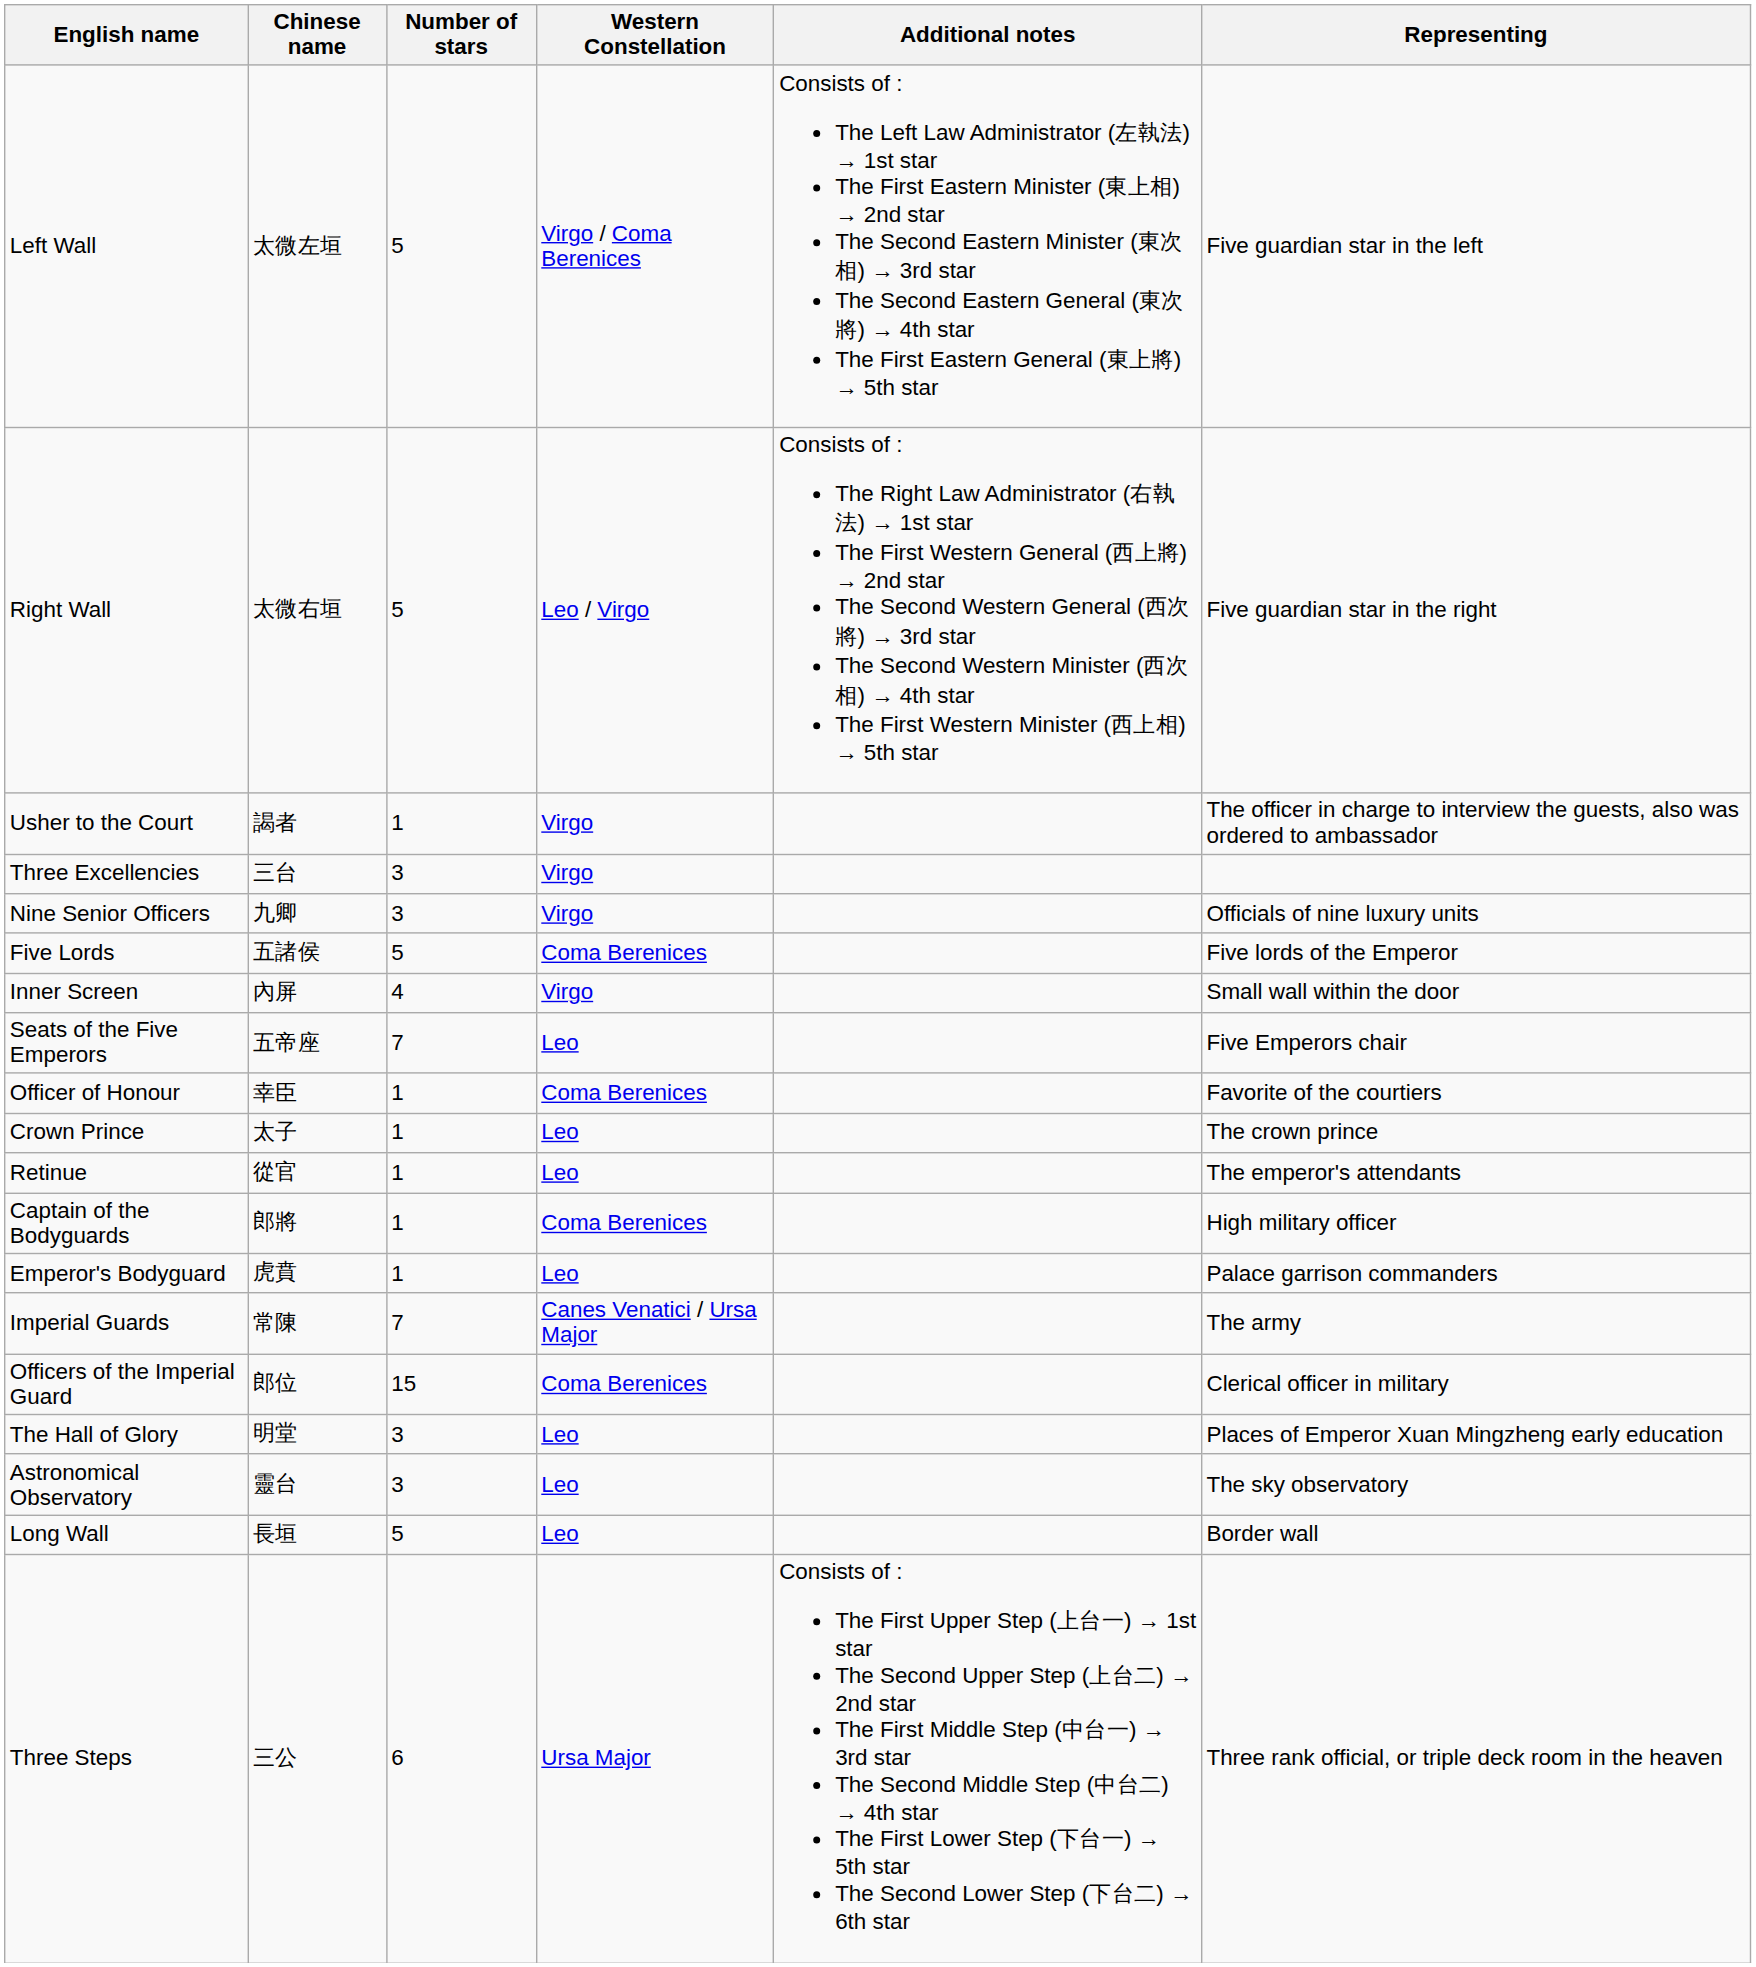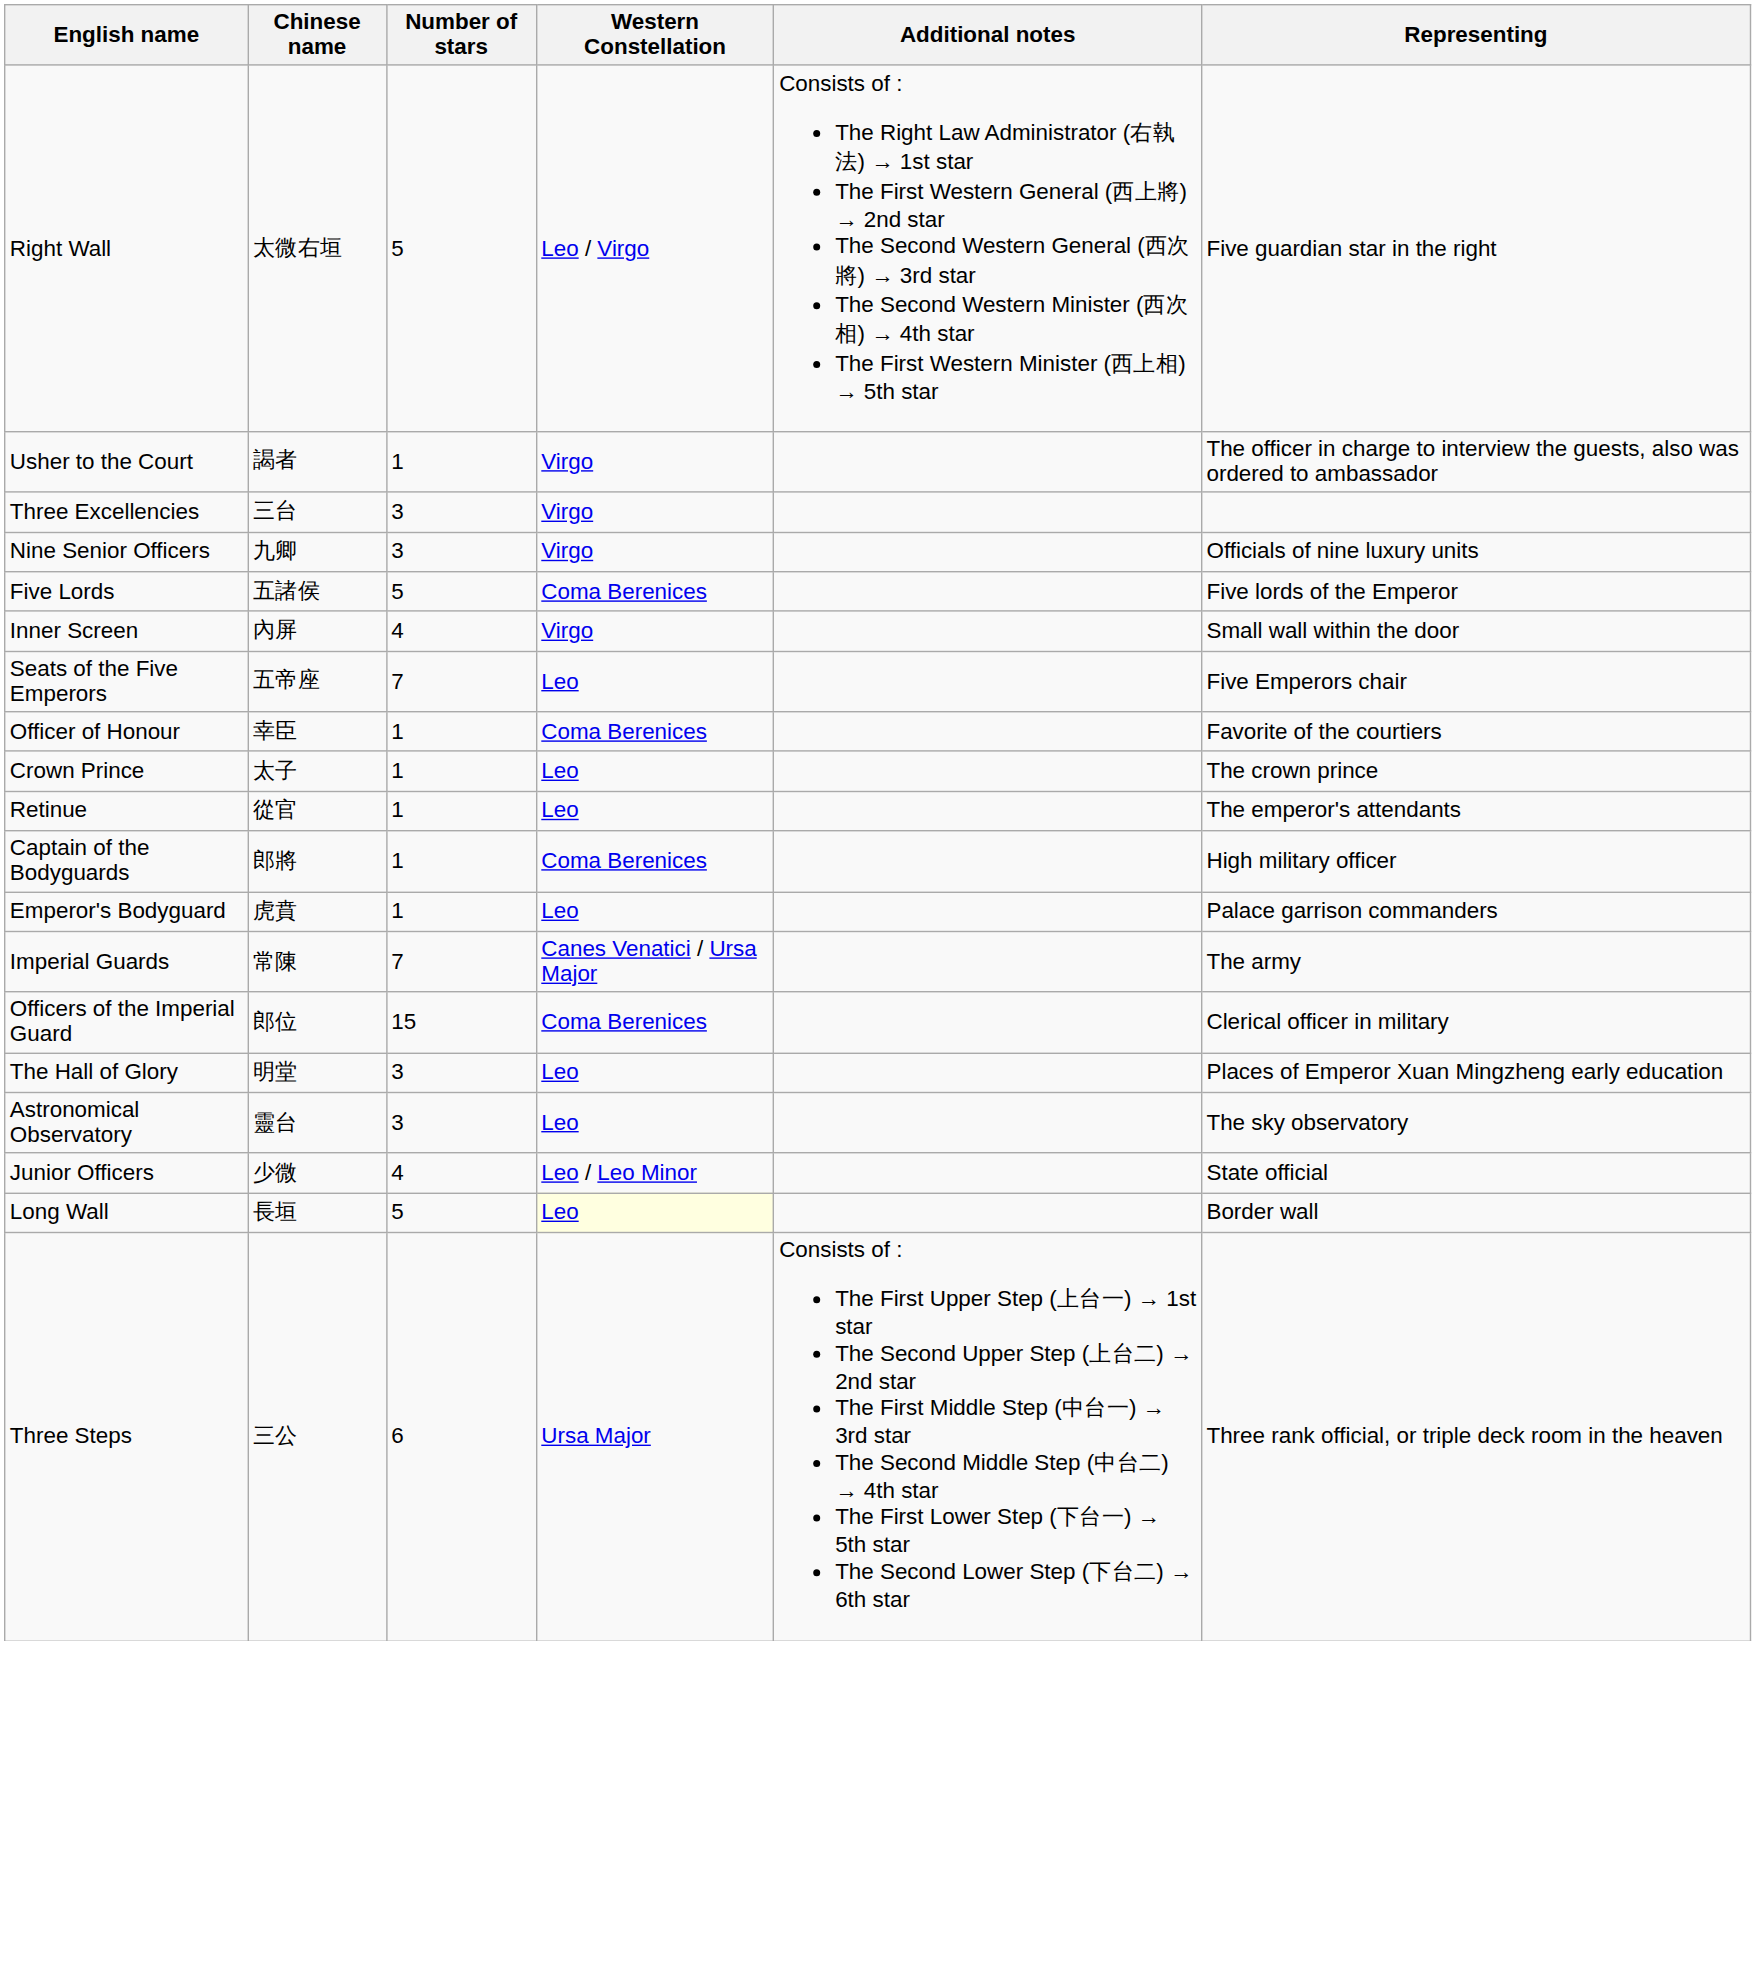 <table class="wikitable">
 <tr>
 <th>English name</th>
 <th>Chinese name</th>
 <th>Number of stars</th>
 <th>Western Constellation</th>
 <th>Additional notes</th>
 <th>Representing</th>
-</tr>
-<tr>
-<td>Left Wall</td>
-<td>太微左垣</td>
-<td>5</td>
-<td><a href='#'>Virgo</a> / <a href='#'>Coma Berenices</a></td>
-<td>Consists of :<br><ul><li>The Left Law Administrator (左執法) → 1st star</li><li>The First Eastern Minister (東上相) → 2nd star</li><li>The Second Eastern Minister (東次相) → 3rd star</li><li>The Second Eastern General (東次將) → 4th star</li><li>The First Eastern General (東上將) → 5th star</li></ul></td>
-<td>Five guardian star in the left</td>
 </tr>
 <tr>
 <td>Right Wall</td>
 <td>太微右垣</td>
 <td>5</td>
 <td><a href='#'>Leo</a> / <a href='#'>Virgo</a></td>
 <td>Consists of :<br><ul><li>The Right Law Administrator (右執法) → 1st star</li><li>The First Western General (西上將) → 2nd star</li><li>The Second Western General (西次將) → 3rd star</li><li>The Second Western Minister (西次相) → 4th star</li><li>The First Western Minister (西上相) → 5th star</li></ul></td>
 <td>Five guardian star in the right</td>
 </tr>
 <tr>
 <td>Usher to the Court</td>
 <td>謁者</td>
 <td>1</td>
 <td><a href='#'>Virgo</a></td>
 <td></td>
 <td>The officer in charge to interview the guests, also was ordered to ambassador</td>
 </tr>
 <tr>
 <td>Three Excellencies</td>
 <td>三台</td>
 <td>3</td>
 <td><a href='#'>Virgo</a></td>
 <td></td>
 <td></td>
 </tr>
 <tr>
 <td>Nine Senior Officers</td>
 <td>九卿</td>
 <td>3</td>
 <td><a href='#'>Virgo</a></td>
 <td></td>
 <td>Officials of nine luxury units</td>
 </tr>
 <tr>
 <td>Five Lords</td>
 <td>五諸侯</td>
 <td>5</td>
 <td><a href='#'>Coma Berenices</a></td>
 <td></td>
 <td>Five lords of the Emperor</td>
 </tr>
 <tr>
 <td>Inner Screen</td>
 <td>內屏</td>
 <td>4</td>
 <td><a href='#'>Virgo</a></td>
 <td></td>
 <td>Small wall within the door</td>
 </tr>
 <tr>
 <td>Seats of the Five Emperors</td>
 <td>五帝座</td>
 <td>7</td>
 <td><a href='#'>Leo</a></td>
 <td></td>
 <td>Five Emperors chair</td>
 </tr>
 <tr>
 <td>Officer of Honour</td>
 <td>幸臣</td>
 <td>1</td>
 <td><a href='#'>Coma Berenices</a></td>
 <td></td>
 <td>Favorite of the courtiers</td>
 </tr>
 <tr>
 <td>Crown Prince</td>
 <td>太子</td>
 <td>1</td>
 <td><a href='#'>Leo</a></td>
 <td></td>
 <td>The crown prince</td>
 </tr>
 <tr>
 <td>Retinue</td>
 <td>從官</td>
 <td>1</td>
 <td><a href='#'>Leo</a></td>
 <td></td>
 <td>The emperor's attendants</td>
 </tr>
 <tr>
 <td>Captain of the Bodyguards</td>
 <td>郎將</td>
 <td>1</td>
 <td><a href='#'>Coma Berenices</a></td>
 <td></td>
 <td>High military officer</td>
 </tr>
 <tr>
 <td>Emperor's Bodyguard</td>
 <td>虎賁</td>
 <td>1</td>
 <td><a href='#'>Leo</a></td>
 <td></td>
 <td>Palace garrison commanders</td>
 </tr>
 <tr>
 <td>Imperial Guards</td>
 <td>常陳</td>
 <td>7</td>
 <td><a href='#'>Canes Venatici</a> / <a href='#'>Ursa Major</a></td>
 <td></td>
 <td>The army</td>
 </tr>
 <tr>
 <td>Officers of the Imperial Guard</td>
 <td>郎位</td>
 <td>15</td>
 <td><a href='#'>Coma Berenices</a></td>
 <td></td>
 <td>Clerical officer in military</td>
 </tr>
 <tr>
 <td>The Hall of Glory</td>
 <td>明堂</td>
 <td>3</td>
 <td><a href='#'>Leo</a></td>
 <td></td>
 <td>Places of Emperor Xuan Mingzheng early education</td>
 </tr>
 <tr>
 <td>Astronomical Observatory</td>
 <td>靈台</td>
 <td>3</td>
 <td><a href='#'>Leo</a></td>
 <td></td>
 <td>The sky observatory</td>
 </tr>
 <tr>
+<td>Junior Officers</td>
+<td>少微</td>
+<td>4</td>
+<td><a href='#'>Leo</a> / <a href='#'>Leo Minor</a></td>
+<td></td>
+<td>State official</td>
+</tr>
+<tr>
 <td>Long Wall</td>
 <td>長垣</td>
 <td>5</td>
-<td><a href='#'>Leo</a></td>
+<td style="background: lightyellow;"><a href='#'>Leo</a></td>
 <td></td>
 <td>Border wall</td>
 </tr>
 <tr>
 <td>Three Steps</td>
 <td>三公</td>
 <td>6</td>
 <td><a href='#'>Ursa Major</a></td>
 <td>Consists of :<br><ul><li>The First Upper Step (上台一) → 1st star</li><li>The Second Upper Step (上台二) → 2nd star</li><li>The First Middle Step (中台一) → 3rd star</li><li>The Second Middle Step (中台二) → 4th star</li><li>The First Lower Step (下台一) → 5th star</li><li>The Second Lower Step (下台二) → 6th star</li></ul></td>
 <td>Three rank official, or triple deck room in the heaven</td>
 </tr>
 </table>
